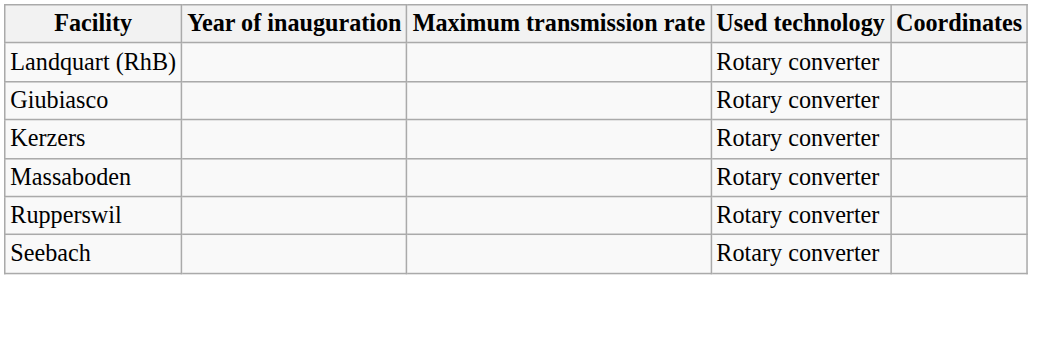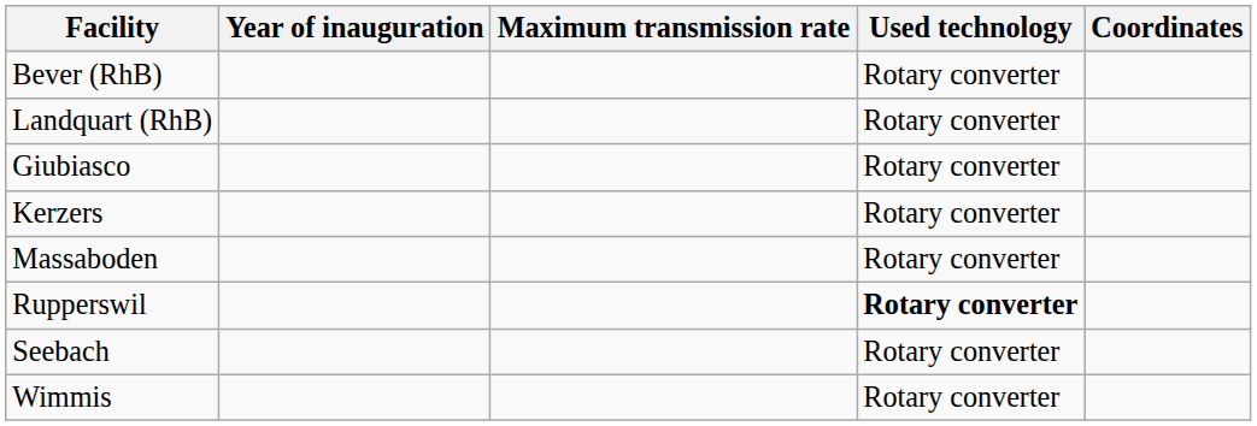 <table class="wikitable sortable">
 <tr>
 <th>Facility</th>
 <th>Year of inauguration</th>
 <th>Maximum transmission rate</th>
 <th>Used technology</th>
 <th>Coordinates</th>
+</tr>
+<tr>
+<td>Bever (RhB)</td>
+<td></td>
+<td></td>
+<td>Rotary converter</td>
+<td></td>
 </tr>
 <tr>
 <td>Landquart (RhB)</td>
 <td></td>
 <td></td>
 <td>Rotary converter</td>
 <td></td>
 </tr>
 <tr>
 <td>Giubiasco</td>
 <td></td>
 <td></td>
 <td>Rotary converter</td>
 <td></td>
 </tr>
 <tr>
 <td>Kerzers</td>
 <td></td>
 <td></td>
 <td>Rotary converter</td>
 <td></td>
 </tr>
 <tr>
 <td>Massaboden</td>
 <td></td>
 <td></td>
 <td>Rotary converter</td>
 <td></td>
 </tr>
 <tr>
 <td>Rupperswil</td>
 <td></td>
 <td></td>
-<td>Rotary converter</td>
+<td><strong>Rotary converter</strong></td>
 <td></td>
 </tr>
 <tr>
 <td>Seebach</td>
 <td></td>
 <td></td>
 <td>Rotary converter</td>
 <td></td>
 </tr>
+<tr>
+<td>Wimmis</td>
+<td></td>
+<td></td>
+<td>Rotary converter</td>
+<td></td>
+</tr>
 </table>
